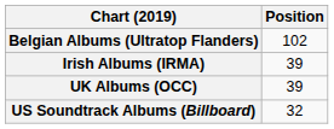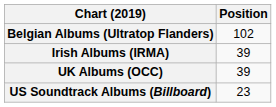 <table class="wikitable sortable plainrowheaders" style="text-align:center">
 <tr>
 <th scope="col">Chart (2019)</th>
 <th scope="col">Position</th>
 </tr>
 <tr>
 <th scope="row">Belgian Albums (Ultratop Flanders)</th>
 <td>102</td>
 </tr>
 <tr>
 <th scope="row">Irish Albums (IRMA)</th>
 <td>39</td>
 </tr>
 <tr>
 <th scope="row">UK Albums (OCC)</th>
 <td>39</td>
 </tr>
 <tr>
 <th scope="row">US Soundtrack Albums (<em>Billboard</em>)</th>
-<td>32</td>
+<td>23</td>
 </tr>
 </table>
